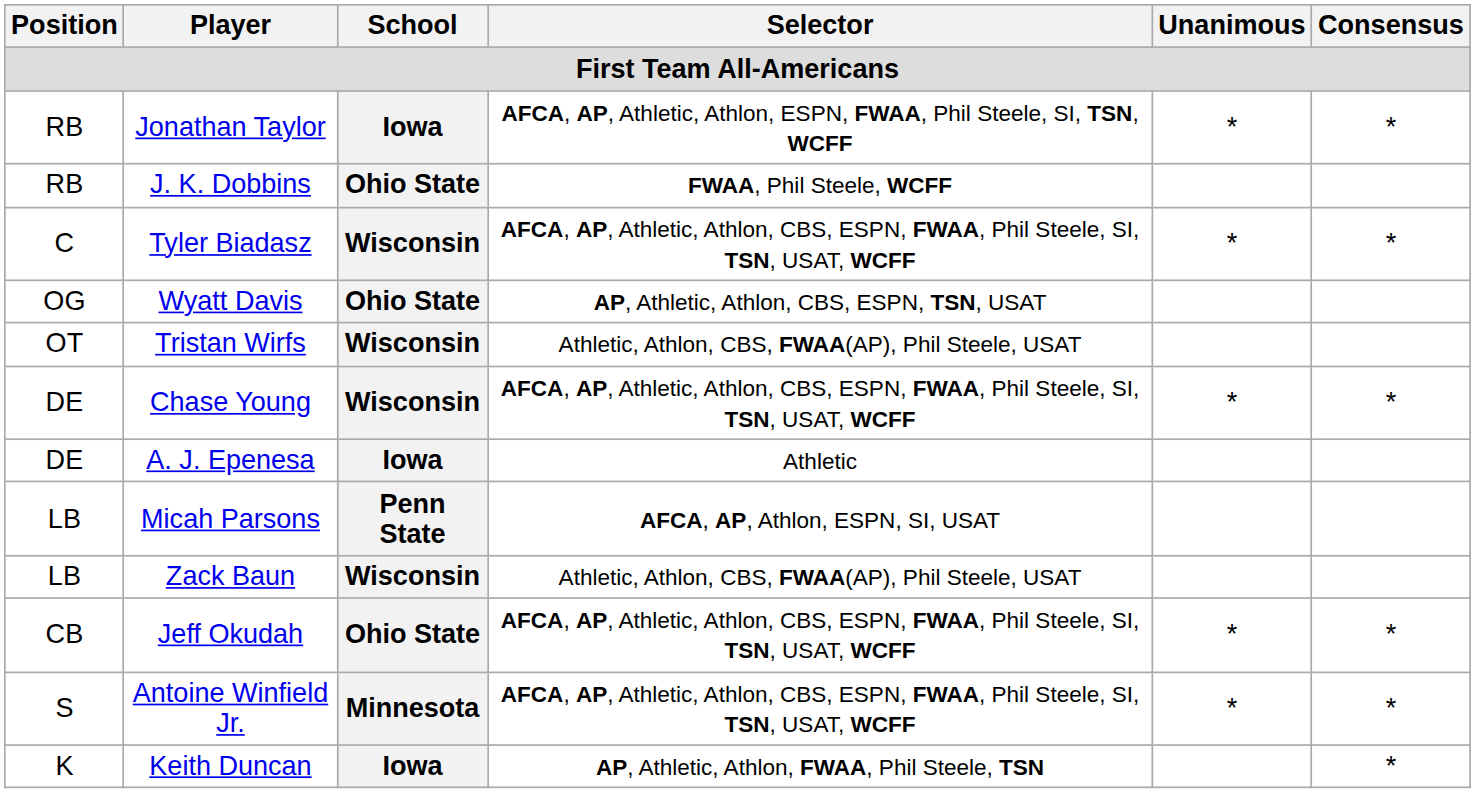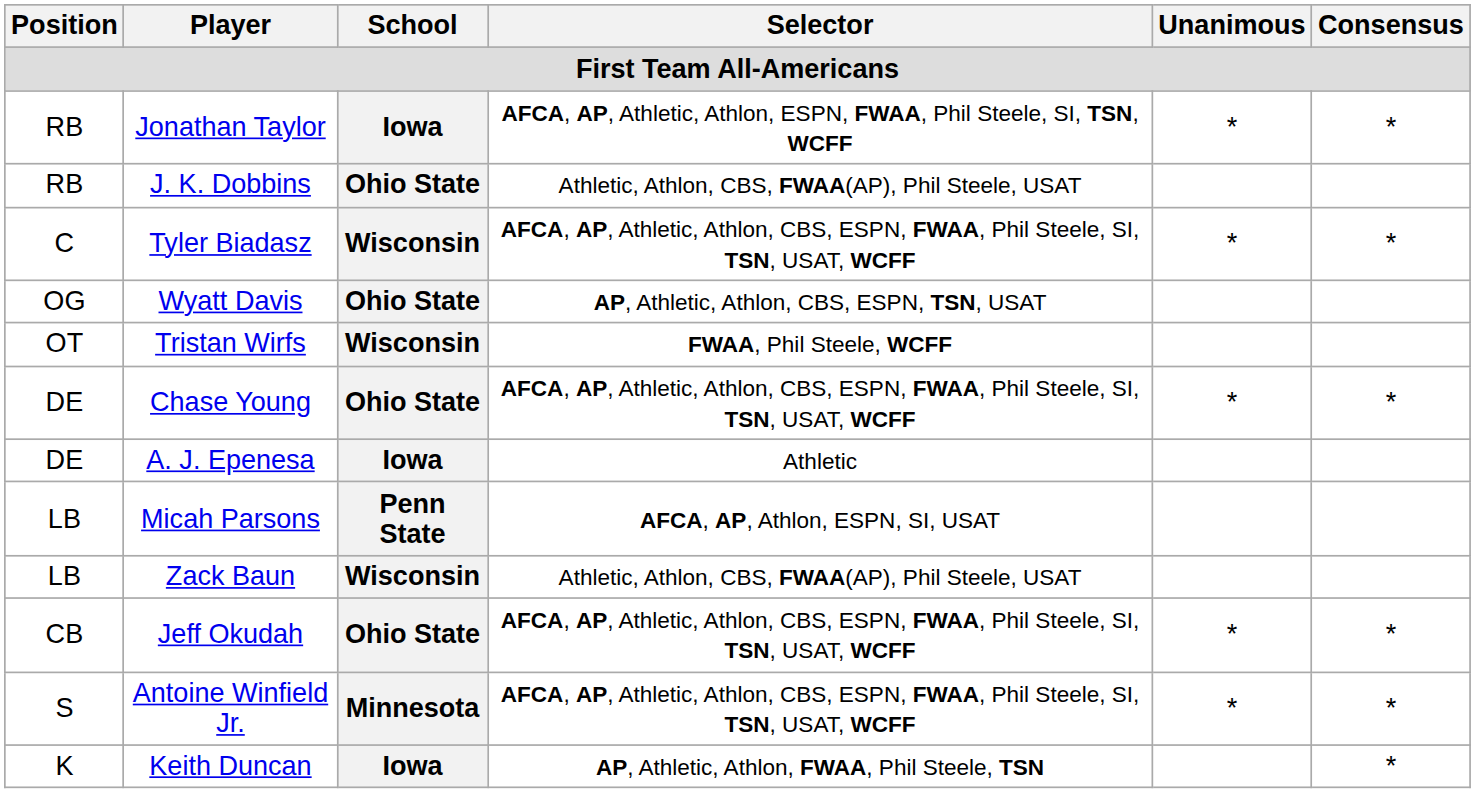 <table class="wikitable">
 <tr>
 <th>Position</th>
 <th>Player</th>
 <th>School</th>
 <th>Selector</th>
 <th>Unanimous</th>
 <th>Consensus</th>
 </tr>
 <tr>
 <td colspan="6" style="text-align:center; background:#ddd;"><strong>First Team All-Americans</strong></td>
 </tr>
 <tr style="text-align:center;">
 <td style="background:white">RB</td>
 <td style="background:white"><a href='#'>Jonathan Taylor</a></td>
 <th style=>Iowa</th>
 <td style="background:white"><small><strong>AFCA</strong>, <strong>AP</strong>, Athletic, Athlon, ESPN, <strong>FWAA</strong>, Phil Steele, SI, <strong>TSN</strong>, <strong>WCFF</strong></small></td>
 <td style="background:white">*</td>
 <td style="background:white">*</td>
 </tr>
 <tr style="text-align:center;">
 <td style="background:white">RB</td>
 <td style="background:white"><a href='#'>J. K. Dobbins</a></td>
 <th style=>Ohio State</th>
-<td style="background:white"><small><strong>FWAA</strong>, Phil Steele, <strong>WCFF</strong></small></td>
+<td style="background:white"><small>Athletic, Athlon, CBS, <strong>FWAA</strong>(AP), Phil Steele, USAT</small></td>
 <td style="background:white"></td>
 <td style="background:white"></td>
 </tr>
 <tr style="text-align:center;">
 <td style="background:white">C</td>
 <td style="background:white"><a href='#'>Tyler Biadasz</a></td>
 <th style=>Wisconsin</th>
 <td style="background:white"><small><strong>AFCA</strong>, <strong>AP</strong>, Athletic, Athlon, CBS, ESPN, <strong>FWAA</strong>, Phil Steele, SI, <strong>TSN</strong>, USAT, <strong>WCFF</strong></small></td>
 <td style="background:white">*</td>
 <td style="background:white">*</td>
 </tr>
 <tr style="text-align:center;">
 <td style="background:white">OG</td>
 <td style="background:white"><a href='#'>Wyatt Davis</a></td>
 <th style=>Ohio State</th>
 <td style="background:white"><small><strong>AP</strong>, Athletic, Athlon, CBS, ESPN, <strong>TSN</strong>, USAT</small></td>
 <td style="background:white"></td>
 <td style="background:white"></td>
 </tr>
 <tr style="text-align:center;">
 <td style="background:white">OT</td>
 <td style="background:white"><a href='#'>Tristan Wirfs</a></td>
 <th style=>Wisconsin</th>
-<td style="background:white"><small>Athletic, Athlon, CBS, <strong>FWAA</strong>(AP), Phil Steele, USAT</small></td>
+<td style="background:white"><small><strong>FWAA</strong>, Phil Steele, <strong>WCFF</strong></small></td>
 <td style="background:white"></td>
 <td style="background:white"></td>
 </tr>
 <tr style="text-align:center;">
 <td style="background:white">DE</td>
 <td style="background:white"><a href='#'>Chase Young</a></td>
-<th style=>Wisconsin</th>
+<th style=>Ohio State</th>
 <td style="background:white"><small><strong>AFCA</strong>, <strong>AP</strong>, Athletic, Athlon, CBS, ESPN, <strong>FWAA</strong>, Phil Steele, SI, <strong>TSN</strong>, USAT, <strong>WCFF</strong></small></td>
 <td style="background:white">*</td>
 <td style="background:white">*</td>
 </tr>
 <tr style="text-align:center;">
 <td style="background:white">DE</td>
 <td style="background:white"><a href='#'>A. J. Epenesa</a></td>
 <th style=>Iowa</th>
 <td style="background:white"><small>Athletic</small></td>
 <td style="background:white"></td>
 <td style="background:white"></td>
 </tr>
 <tr style="text-align:center;">
 <td style="background:white">LB</td>
 <td style="background:white"><a href='#'>Micah Parsons</a></td>
 <th style=>Penn State</th>
 <td style="background:white"><small><strong>AFCA</strong>, <strong>AP</strong>, Athlon, ESPN, SI, USAT</small></td>
 <td style="background:white"></td>
 <td style="background:white"></td>
 </tr>
 <tr style="text-align:center;">
 <td style="background:white">LB</td>
 <td style="background:white"><a href='#'>Zack Baun</a></td>
 <th style=>Wisconsin</th>
 <td style="background:white"><small>Athletic, Athlon, CBS, <strong>FWAA</strong>(AP), Phil Steele, USAT</small></td>
 <td style="background:white"></td>
 <td style="background:white"></td>
 </tr>
 <tr style="text-align:center;">
 <td style="background:white">CB</td>
 <td style="background:white"><a href='#'>Jeff Okudah</a></td>
 <th style=>Ohio State</th>
 <td style="background:white"><small><strong>AFCA</strong>, <strong>AP</strong>, Athletic, Athlon, CBS, ESPN, <strong>FWAA</strong>, Phil Steele, SI, <strong>TSN</strong>, USAT, <strong>WCFF</strong></small></td>
 <td style="background:white">*</td>
 <td style="background:white">*</td>
 </tr>
 <tr style="text-align:center;">
 <td style="background:white">S</td>
 <td style="background:white"><a href='#'>Antoine Winfield Jr.</a></td>
 <th style=>Minnesota</th>
 <td style="background:white"><small><strong>AFCA</strong>, <strong>AP</strong>, Athletic, Athlon, CBS, ESPN, <strong>FWAA</strong>, Phil Steele, SI, <strong>TSN</strong>, USAT, <strong>WCFF</strong></small></td>
 <td style="background:white">*</td>
 <td style="background:white">*</td>
 </tr>
 <tr style="text-align:center;">
 <td style="background:white">K</td>
 <td style="background:white"><a href='#'>Keith Duncan</a></td>
 <th style=>Iowa</th>
 <td style="background:white"><small><strong>AP</strong>, Athletic, Athlon, <strong>FWAA</strong>, Phil Steele, <strong>TSN</strong></small></td>
 <td style="background:white"></td>
 <td style="background:white">*</td>
 </tr>
 </table>
